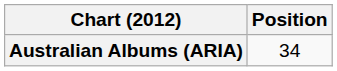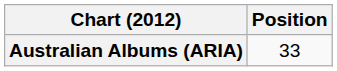 <table class="wikitable plainrowheaders" style="text-align:center">
 <tr>
 <th scope="col">Chart (2012)</th>
 <th scope="col">Position</th>
 </tr>
 <tr>
 <th scope="row">Australian Albums (ARIA)</th>
-<td>34</td>
+<td>33</td>
 </tr>
 </table>
